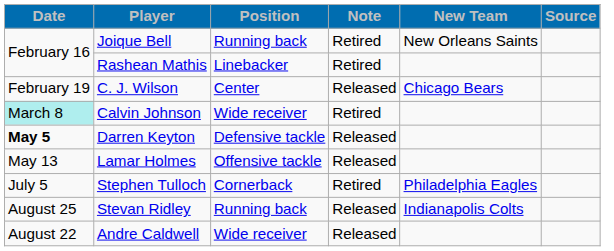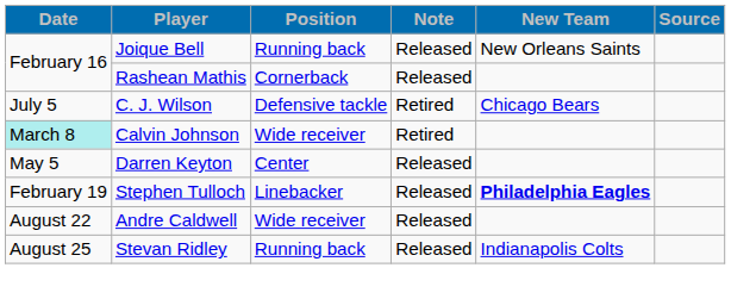 <table class="wikitable">
 <tr>
 <th style="background:#006DB0;color:silver">Date</th>
 <th style="background:#006DB0;color:silver">Player</th>
 <th style="background:#006DB0;color:silver">Position</th>
 <th style="background:#006DB0;color:silver">Note</th>
 <th style="background:#006DB0;color:silver">New Team</th>
 <th style="background:#006DB0;color:silver">Source</th>
 </tr>
 <tr>
 <td rowspan="2">February 16</td>
 <td><a href='#'>Joique Bell</a></td>
 <td><a href='#'>Running back</a></td>
-<td>Retired</td>
+<td>Released</td>
 <td>New Orleans Saints</td>
 <td></td>
 </tr>
 <tr>
 <td><a href='#'>Rashean Mathis</a></td>
-<td><a href='#'>Linebacker</a></td>
-<td>Retired</td>
+<td><a href='#'>Cornerback</a></td>
+<td>Released</td>
 <td></td>
 <td></td>
 </tr>
 <tr>
-<td>February 19</td>
+<td>July 5</td>
 <td><a href='#'>C. J. Wilson</a></td>
-<td><a href='#'>Center</a></td>
-<td>Released</td>
+<td><a href='#'>Defensive tackle</a></td>
+<td>Retired</td>
 <td><a href='#'>Chicago Bears</a></td>
 <td></td>
 </tr>
 <tr>
 <td style="background: paleturquoise;">March 8</td>
 <td><a href='#'>Calvin Johnson</a></td>
 <td><a href='#'>Wide receiver</a></td>
 <td>Retired</td>
 <td></td>
 <td></td>
 </tr>
 <tr>
-<td><strong>May 5</strong></td>
+<td>May 5</td>
 <td><a href='#'>Darren Keyton</a></td>
-<td><a href='#'>Defensive tackle</a></td>
+<td><a href='#'>Center</a></td>
 <td>Released</td>
 <td></td>
 <td></td>
 </tr>
 <tr>
-<td>May 13</td>
-<td><a href='#'>Lamar Holmes</a></td>
-<td><a href='#'>Offensive tackle</a></td>
+<td>February 19</td>
+<td><a href='#'>Stephen Tulloch</a></td>
+<td><a href='#'>Linebacker</a></td>
 <td>Released</td>
-<td></td>
+<td><strong><a href='#'>Philadelphia Eagles</a></strong></td>
 <td></td>
 </tr>
 <tr>
-<td>July 5</td>
-<td><a href='#'>Stephen Tulloch</a></td>
-<td><a href='#'>Cornerback</a></td>
-<td>Retired</td>
-<td><a href='#'>Philadelphia Eagles</a></td>
+<td>August 22</td>
+<td><a href='#'>Andre Caldwell</a></td>
+<td><a href='#'>Wide receiver</a></td>
+<td>Released</td>
+<td></td>
 <td></td>
 </tr>
 <tr>
 <td>August 25</td>
 <td><a href='#'>Stevan Ridley</a></td>
 <td><a href='#'>Running back</a></td>
 <td>Released</td>
 <td><a href='#'>Indianapolis Colts</a></td>
 <td></td>
 </tr>
-<tr>
-<td>August 22</td>
-<td><a href='#'>Andre Caldwell</a></td>
-<td><a href='#'>Wide receiver</a></td>
-<td>Released</td>
-<td></td>
-<td></td>
-</tr>
 </table>
